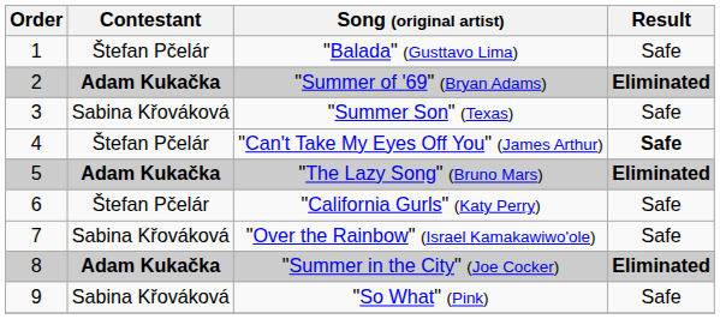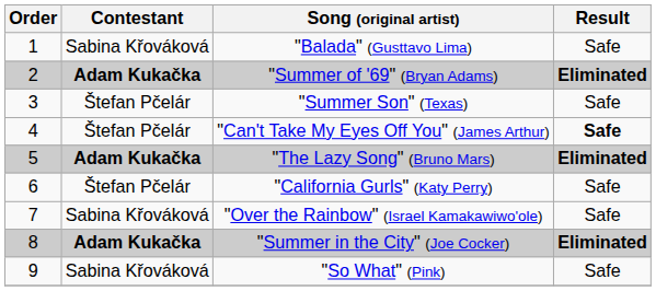 <table class="wikitable plainrowheaders" style="text-align:center;">
 <tr>
 <th scope="col">Order</th>
 <th scope="col">Contestant</th>
 <th scope="col">Song <small>(original artist)</small></th>
 <th scope="col">Result</th>
 </tr>
 <tr>
 <td>1</td>
-<td>Štefan Pčelár</td>
+<td>Sabina Křováková</td>
 <td>"<a href='#'>Balada</a>" <small>(<a href='#'>Gusttavo Lima</a>)</small></td>
 <td>Safe</td>
 </tr>
 <tr style="background:#ccc;">
 <td>2</td>
 <td><strong>Adam Kukačka</strong></td>
 <td>"<a href='#'>Summer of '69</a>" <small>(<a href='#'>Bryan Adams</a>)</small></td>
 <td><strong>Eliminated</strong></td>
 </tr>
 <tr>
 <td>3</td>
-<td>Sabina Křováková</td>
+<td>Štefan Pčelár</td>
 <td>"<a href='#'>Summer Son</a>" <small>(<a href='#'>Texas</a>)</small></td>
 <td>Safe</td>
 </tr>
 <tr>
 <td>4</td>
 <td>Štefan Pčelár</td>
 <td>"<a href='#'>Can't Take My Eyes Off You</a>" <small>(<a href='#'>James Arthur</a>)</small></td>
 <td><strong>Safe</strong></td>
 </tr>
 <tr style="background:#ccc;">
 <td>5</td>
 <td><strong>Adam Kukačka</strong></td>
 <td>"<a href='#'>The Lazy Song</a>" <small>(<a href='#'>Bruno Mars</a>)</small></td>
 <td><strong>Eliminated</strong></td>
 </tr>
 <tr>
 <td>6</td>
 <td>Štefan Pčelár</td>
 <td>"<a href='#'>California Gurls</a>" <small>(<a href='#'>Katy Perry</a>)</small></td>
 <td>Safe</td>
 </tr>
 <tr>
 <td>7</td>
 <td>Sabina Křováková</td>
 <td>"<a href='#'>Over the Rainbow</a>" <small>(<a href='#'>Israel Kamakawiwo'ole</a>)</small></td>
 <td>Safe</td>
 </tr>
 <tr style="background:#ccc;">
 <td>8</td>
 <td><strong>Adam Kukačka</strong></td>
 <td>"<a href='#'>Summer in the City</a>" <small>(<a href='#'>Joe Cocker</a>)</small></td>
 <td><strong>Eliminated</strong></td>
 </tr>
 <tr>
 <td>9</td>
 <td>Sabina Křováková</td>
 <td>"<a href='#'>So What</a>" <small>(<a href='#'>Pink</a>)</small></td>
 <td>Safe</td>
 </tr>
 <tr>
 </tr>
 </table>
